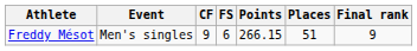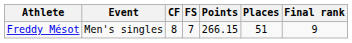 <table class="wikitable" border="1" style="font-size:90%">
 <tr>
 <th>Athlete</th>
 <th>Event</th>
 <th>CF</th>
 <th>FS</th>
 <th>Points</th>
 <th>Places</th>
 <th>Final rank</th>
 </tr>
 <tr align=center>
 <td align=left><a href='#'>Freddy Mésot</a></td>
 <td>Men's singles</td>
-<td>9</td>
-<td>6</td>
+<td>8</td>
+<td>7</td>
 <td>266.15</td>
 <td>51</td>
 <td>9</td>
 </tr>
 </table>
